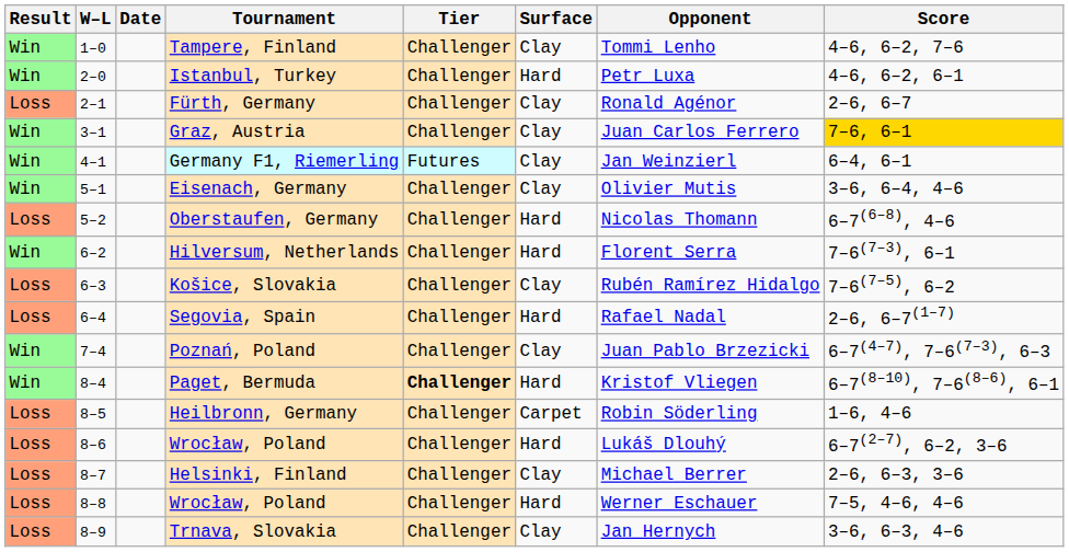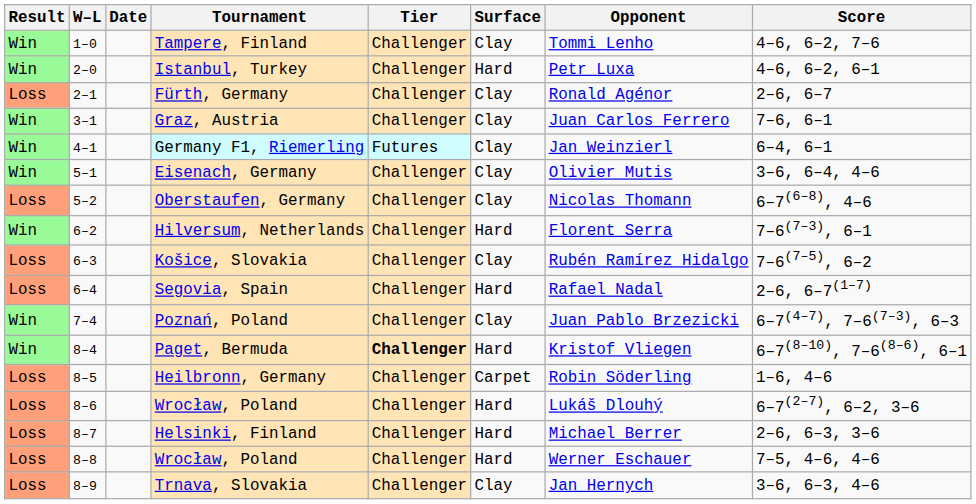 <table class="sortable wikitable">
 <tr>
 <th>Result</th>
 <th class="unsortable">W–L</th>
 <th>Date</th>
 <th>Tournament</th>
 <th>Tier</th>
 <th>Surface</th>
 <th>Opponent</th>
 <th class="unsortable">Score</th>
 </tr>
 <tr>
 <td style="background:#98fb98;">Win</td>
 <td><small>1–0</small></td>
 <td></td>
 <td style="background:moccasin;"><a href='#'>Tampere</a>, Finland</td>
 <td style="background:moccasin;">Challenger</td>
 <td>Clay</td>
 <td> <a href='#'>Tommi Lenho</a></td>
 <td>4–6, 6–2, 7–6</td>
 </tr>
 <tr>
 <td style="background:#98fb98;">Win</td>
 <td><small>2–0</small></td>
 <td></td>
 <td style="background:moccasin;"><a href='#'>Istanbul</a>, Turkey</td>
 <td style="background:moccasin;">Challenger</td>
 <td>Hard</td>
 <td> <a href='#'>Petr Luxa</a></td>
 <td>4–6, 6–2, 6–1</td>
 </tr>
 <tr>
 <td style="background:#ffa07a;">Loss</td>
 <td><small>2–1</small></td>
 <td></td>
 <td style="background:moccasin;"><a href='#'>Fürth</a>, Germany</td>
 <td style="background:moccasin;">Challenger</td>
 <td>Clay</td>
 <td> <a href='#'>Ronald Agénor</a></td>
 <td>2–6, 6–7</td>
 </tr>
 <tr>
 <td style="background:#98fb98;">Win</td>
 <td><small>3–1</small></td>
 <td></td>
 <td style="background:moccasin;"><a href='#'>Graz</a>, Austria</td>
 <td style="background:moccasin;">Challenger</td>
 <td>Clay</td>
 <td> <a href='#'>Juan Carlos Ferrero</a></td>
-<td style="background: gold;">7–6, 6–1</td>
+<td>7–6, 6–1</td>
 </tr>
 <tr>
 <td style="background:#98fb98;">Win</td>
 <td><small>4–1</small></td>
 <td></td>
 <td style="background:#cffcff;">Germany F1, <a href='#'>Riemerling</a></td>
 <td style="background:#cffcff;">Futures</td>
 <td>Clay</td>
 <td> <a href='#'>Jan Weinzierl</a></td>
 <td>6–4, 6–1</td>
 </tr>
 <tr>
 <td style="background:#98fb98;">Win</td>
 <td><small>5–1</small></td>
 <td></td>
 <td style="background:moccasin;"><a href='#'>Eisenach</a>, Germany</td>
 <td style="background:moccasin;">Challenger</td>
 <td>Clay</td>
 <td> <a href='#'>Olivier Mutis</a></td>
 <td>3–6, 6–4, 4–6</td>
 </tr>
 <tr>
 <td style="background:#ffa07a;">Loss</td>
 <td><small>5–2</small></td>
 <td></td>
 <td style="background:moccasin;"><a href='#'>Oberstaufen</a>, Germany</td>
 <td style="background:moccasin;">Challenger</td>
-<td>Hard</td>
+<td>Clay</td>
 <td> <a href='#'>Nicolas Thomann</a></td>
 <td>6–7<sup>(6–8)</sup>, 4–6</td>
 </tr>
 <tr>
 <td style="background:#98fb98;">Win</td>
 <td><small>6–2</small></td>
 <td></td>
 <td style="background:moccasin;"><a href='#'>Hilversum</a>, Netherlands</td>
 <td style="background:moccasin;">Challenger</td>
 <td>Hard</td>
 <td> <a href='#'>Florent Serra</a></td>
 <td>7–6<sup>(7–3)</sup>, 6–1</td>
 </tr>
 <tr>
 <td style="background:#ffa07a;">Loss</td>
 <td><small>6–3</small></td>
 <td></td>
 <td style="background:moccasin;"><a href='#'>Košice</a>, Slovakia</td>
 <td style="background:moccasin;">Challenger</td>
 <td>Clay</td>
 <td> <a href='#'>Rubén Ramírez Hidalgo</a></td>
 <td>7–6<sup>(7–5)</sup>, 6–2</td>
 </tr>
 <tr>
 <td style="background:#ffa07a;">Loss</td>
 <td><small>6–4</small></td>
 <td></td>
 <td style="background:moccasin;"><a href='#'>Segovia</a>, Spain</td>
 <td style="background:moccasin;">Challenger</td>
 <td>Hard</td>
 <td> <a href='#'>Rafael Nadal</a></td>
 <td>2–6, 6–7<sup>(1–7)</sup></td>
 </tr>
 <tr>
 <td style="background:#98fb98;">Win</td>
 <td><small>7–4</small></td>
 <td></td>
 <td style="background:moccasin;"><a href='#'>Poznań</a>, Poland</td>
 <td style="background:moccasin;">Challenger</td>
 <td>Clay</td>
 <td> <a href='#'>Juan Pablo Brzezicki</a></td>
 <td>6–7<sup>(4–7)</sup>, 7–6<sup>(7–3)</sup>, 6–3</td>
 </tr>
 <tr>
 <td style="background:#98fb98;">Win</td>
 <td><small>8–4</small></td>
 <td></td>
 <td style="background:moccasin;"><a href='#'>Paget</a>, Bermuda</td>
 <td style="background:moccasin;"><strong>Challenger</strong></td>
 <td>Hard</td>
 <td> <a href='#'>Kristof Vliegen</a></td>
 <td>6–7<sup>(8–10)</sup>, 7–6<sup>(8–6)</sup>, 6–1</td>
 </tr>
 <tr>
 <td style="background:#ffa07a;">Loss</td>
 <td><small>8–5</small></td>
 <td></td>
 <td style="background:moccasin;"><a href='#'>Heilbronn</a>, Germany</td>
 <td style="background:moccasin;">Challenger</td>
 <td>Carpet</td>
 <td> <a href='#'>Robin Söderling</a></td>
 <td>1–6, 4–6</td>
 </tr>
 <tr>
 <td style="background:#ffa07a;">Loss</td>
 <td><small>8–6</small></td>
 <td></td>
 <td style="background:moccasin;"><a href='#'>Wrocław</a>, Poland</td>
 <td style="background:moccasin;">Challenger</td>
 <td>Hard</td>
 <td> <a href='#'>Lukáš Dlouhý</a></td>
 <td>6–7<sup>(2–7)</sup>, 6–2, 3–6</td>
 </tr>
 <tr>
 <td style="background:#ffa07a;">Loss</td>
 <td><small>8–7</small></td>
 <td></td>
 <td style="background:moccasin;"><a href='#'>Helsinki</a>, Finland</td>
 <td style="background:moccasin;">Challenger</td>
-<td>Clay</td>
+<td>Hard</td>
 <td> <a href='#'>Michael Berrer</a></td>
 <td>2–6, 6–3, 3–6</td>
 </tr>
 <tr>
 <td style="background:#ffa07a;">Loss</td>
 <td><small>8–8</small></td>
 <td></td>
 <td style="background:moccasin;"><a href='#'>Wrocław</a>, Poland</td>
 <td style="background:moccasin;">Challenger</td>
 <td>Hard</td>
 <td> <a href='#'>Werner Eschauer</a></td>
 <td>7–5, 4–6, 4–6</td>
 </tr>
 <tr>
 <td style="background:#ffa07a;">Loss</td>
 <td><small>8–9</small></td>
 <td></td>
 <td style="background:moccasin;"><a href='#'>Trnava</a>, Slovakia</td>
 <td style="background:moccasin;">Challenger</td>
 <td>Clay</td>
 <td> <a href='#'>Jan Hernych</a></td>
 <td>3–6, 6–3, 4–6</td>
 </tr>
 </table>
